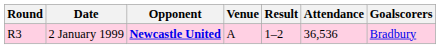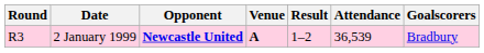 <table class="wikitable">
 <tr>
 <th>Round</th>
 <th>Date</th>
 <th>Opponent</th>
 <th>Venue</th>
 <th>Result</th>
 <th>Attendance</th>
 <th>Goalscorers</th>
 </tr>
 <tr style="background-color: #ffd0e3;">
 <td>R3</td>
 <td>2 January 1999</td>
 <td><strong><a href='#'>Newcastle United</a></strong></td>
-<td>A</td>
+<td><strong>A</strong></td>
 <td>1–2</td>
-<td>36,536</td>
+<td>36,539</td>
 <td><a href='#'>Bradbury</a></td>
 </tr>
 </table>
